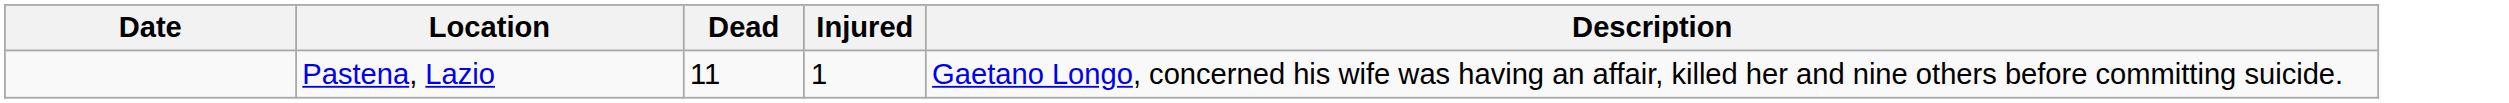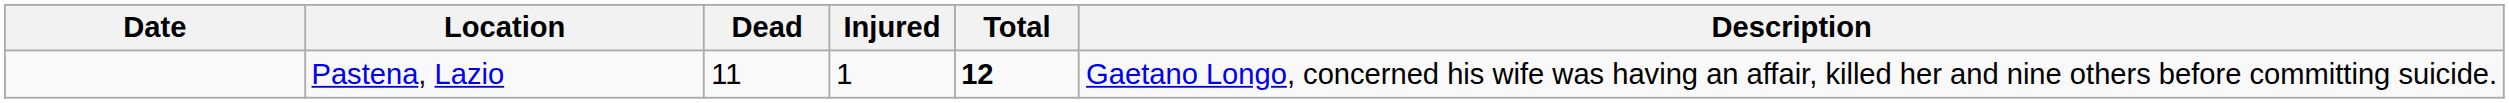 <table class="wikitable sortable mw-datatable">
 <tr>
 <th width=12%>Date</th>
 <th width=16%>Location</th>
 <th width=5%>Dead</th>
 <th width=5%>Injured</th>
+<th width=5%>Total</th>
 <th width=60%>Description</th>
 </tr>
 <tr>
 <td></td>
 <td><a href='#'>Pastena</a>, <a href='#'>Lazio</a></td>
 <td>11</td>
 <td>1</td>
+<td><strong>12</strong></td>
 <td><a href='#'>Gaetano Longo</a>, concerned his wife was having an affair, killed her and nine others before committing suicide.</td>
 </tr>
 </table>
